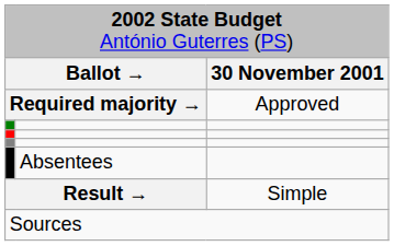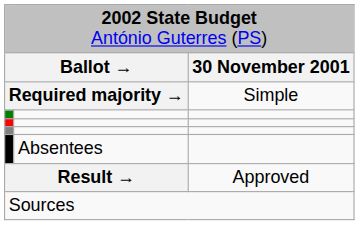 <table class="wikitable" style="text-align:center;">
 <tr>
 <td colspan="4" align="center" bgcolor="#C0C0C0"><strong>2002 State Budget</strong><br><a href='#'>António Guterres</a> (<a href='#'>PS</a>)</td>
 </tr>
 <tr>
 <th colspan="2" style="width:150px;">Ballot →</th>
 <th>30 November 2001</th>
 </tr>
 <tr>
 <th colspan="2">Required majority →</th>
-<td>Approved </td>
+<td>Simple</td>
 </tr>
 <tr>
 <th style="color:inherit;background:green;"></th>
 <td style="text-align:left;"></td>
 <td></td>
 </tr>
 <tr>
 <th style="width:1px; background:red;"></th>
 <td style="text-align:left;"></td>
 <td></td>
 </tr>
 <tr>
 <th style="color:inherit;background:gray;"></th>
 <td style="text-align:left;"></td>
 <td></td>
 </tr>
 <tr>
 <th style="color:inherit;background:black;"></th>
 <td style="text-align:left;">Absentees</td>
 <td></td>
 </tr>
 <tr>
 <th colspan="2">Result →</th>
-<td>Simple</td>
+<td>Approved </td>
 </tr>
 <tr>
 <td style="text-align:left;" colspan="4">Sources</td>
 </tr>
 </table>
